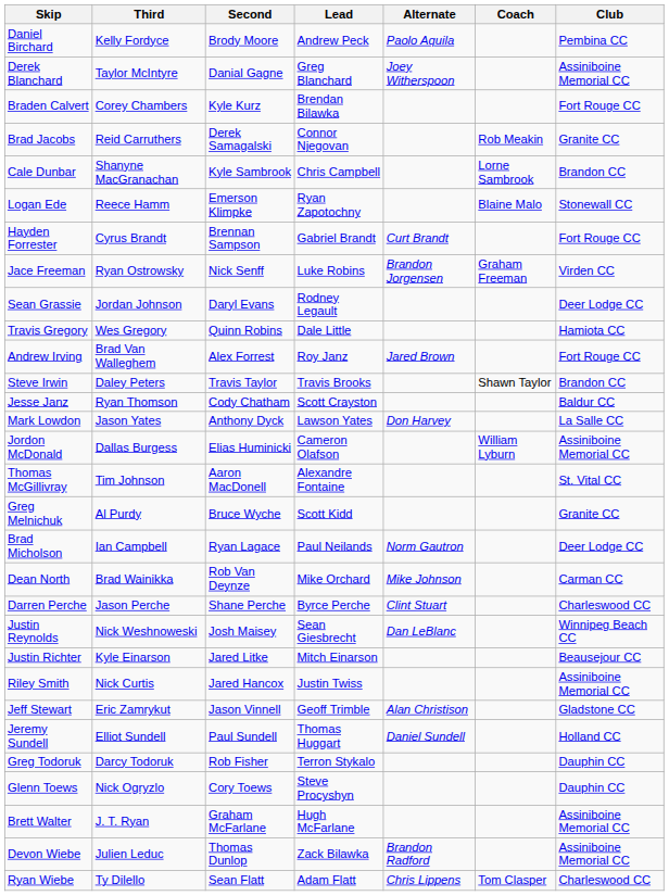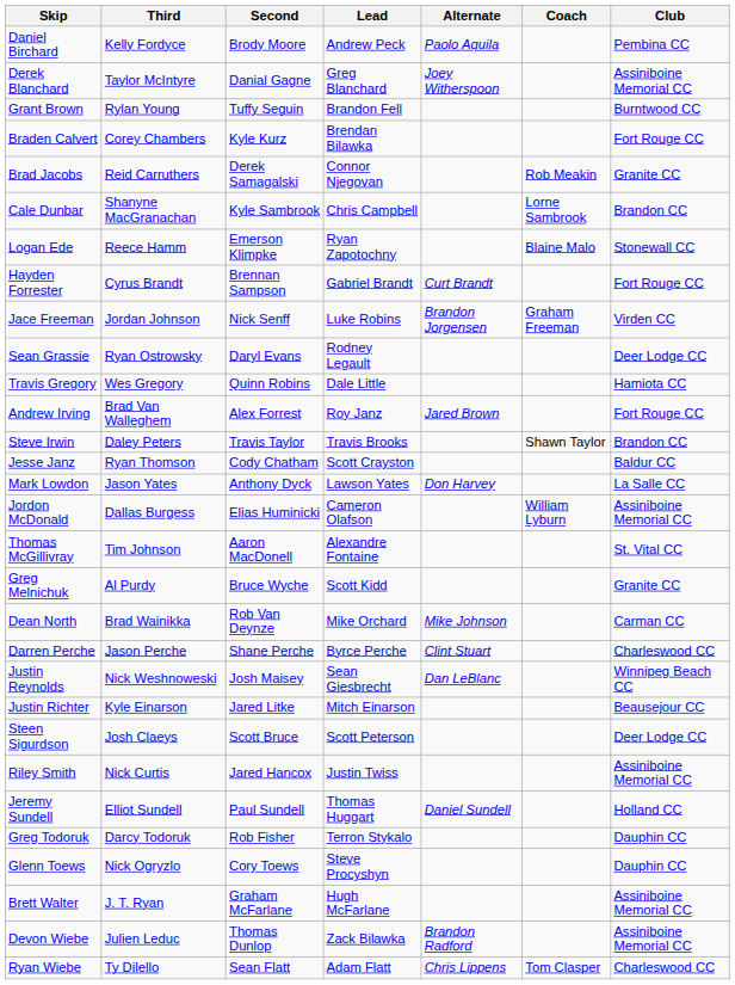 <table class="wikitable">
 <tr>
 <th scope="col">Skip</th>
 <th scope="col">Third</th>
 <th scope="col">Second</th>
 <th scope="col">Lead</th>
 <th scope="col">Alternate</th>
 <th scope="col">Coach</th>
 <th scope="col">Club</th>
 </tr>
 <tr>
 <td><a href='#'>Daniel Birchard</a></td>
 <td><a href='#'>Kelly Fordyce</a></td>
 <td><a href='#'>Brody Moore</a></td>
 <td><a href='#'>Andrew Peck</a></td>
 <td><em><a href='#'>Paolo Aquila</a></em></td>
 <td></td>
 <td><a href='#'>Pembina CC</a></td>
 </tr>
 <tr>
 <td><a href='#'>Derek Blanchard</a></td>
 <td><a href='#'>Taylor McIntyre</a></td>
 <td><a href='#'>Danial Gagne</a></td>
 <td><a href='#'>Greg Blanchard</a></td>
 <td><em><a href='#'>Joey Witherspoon</a></em></td>
 <td></td>
 <td><a href='#'>Assiniboine Memorial CC</a></td>
+</tr>
+<tr>
+<td><a href='#'>Grant Brown</a></td>
+<td><a href='#'>Rylan Young</a></td>
+<td><a href='#'>Tuffy Seguin</a></td>
+<td><a href='#'>Brandon Fell</a></td>
+<td></td>
+<td></td>
+<td><a href='#'>Burntwood CC</a></td>
 </tr>
 <tr>
 <td><a href='#'>Braden Calvert</a></td>
 <td><a href='#'>Corey Chambers</a></td>
 <td><a href='#'>Kyle Kurz</a></td>
 <td><a href='#'>Brendan Bilawka</a></td>
 <td></td>
 <td></td>
 <td><a href='#'>Fort Rouge CC</a></td>
 </tr>
 <tr>
 <td><a href='#'>Brad Jacobs</a></td>
 <td><a href='#'>Reid Carruthers</a></td>
 <td><a href='#'>Derek Samagalski</a></td>
 <td><a href='#'>Connor Njegovan</a></td>
 <td></td>
 <td><a href='#'>Rob Meakin</a></td>
 <td><a href='#'>Granite CC</a></td>
 </tr>
 <tr>
 <td><a href='#'>Cale Dunbar</a></td>
 <td><a href='#'>Shanyne MacGranachan</a></td>
 <td><a href='#'>Kyle Sambrook</a></td>
 <td><a href='#'>Chris Campbell</a></td>
 <td></td>
 <td><a href='#'>Lorne Sambrook</a></td>
 <td><a href='#'>Brandon CC</a></td>
 </tr>
 <tr>
 <td><a href='#'>Logan Ede</a></td>
 <td><a href='#'>Reece Hamm</a></td>
 <td><a href='#'>Emerson Klimpke</a></td>
 <td><a href='#'>Ryan Zapotochny</a></td>
 <td></td>
 <td><a href='#'>Blaine Malo</a></td>
 <td><a href='#'>Stonewall CC</a></td>
 </tr>
 <tr>
 <td><a href='#'>Hayden Forrester</a></td>
 <td><a href='#'>Cyrus Brandt</a></td>
 <td><a href='#'>Brennan Sampson</a></td>
 <td><a href='#'>Gabriel Brandt</a></td>
 <td><em><a href='#'>Curt Brandt</a></em></td>
 <td></td>
 <td><a href='#'>Fort Rouge CC</a></td>
 </tr>
 <tr>
 <td><a href='#'>Jace Freeman</a></td>
-<td><a href='#'>Ryan Ostrowsky</a></td>
+<td><a href='#'>Jordan Johnson</a></td>
 <td><a href='#'>Nick Senff</a></td>
 <td><a href='#'>Luke Robins</a></td>
 <td><em><a href='#'>Brandon Jorgensen</a></em></td>
 <td><a href='#'>Graham Freeman</a></td>
 <td><a href='#'>Virden CC</a></td>
 </tr>
 <tr>
 <td><a href='#'>Sean Grassie</a></td>
-<td><a href='#'>Jordan Johnson</a></td>
+<td><a href='#'>Ryan Ostrowsky</a></td>
 <td><a href='#'>Daryl Evans</a></td>
 <td><a href='#'>Rodney Legault</a></td>
 <td></td>
 <td></td>
 <td><a href='#'>Deer Lodge CC</a></td>
 </tr>
 <tr>
 <td><a href='#'>Travis Gregory</a></td>
 <td><a href='#'>Wes Gregory</a></td>
 <td><a href='#'>Quinn Robins</a></td>
 <td><a href='#'>Dale Little</a></td>
 <td></td>
 <td></td>
 <td><a href='#'>Hamiota CC</a></td>
 </tr>
 <tr>
 <td><a href='#'>Andrew Irving</a></td>
 <td><a href='#'>Brad Van Walleghem</a></td>
 <td><a href='#'>Alex Forrest</a></td>
 <td><a href='#'>Roy Janz</a></td>
 <td><em><a href='#'>Jared Brown</a></em></td>
 <td></td>
 <td><a href='#'>Fort Rouge CC</a></td>
 </tr>
 <tr>
 <td><a href='#'>Steve Irwin</a></td>
 <td><a href='#'>Daley Peters</a></td>
 <td><a href='#'>Travis Taylor</a></td>
 <td><a href='#'>Travis Brooks</a></td>
 <td></td>
 <td>Shawn Taylor</td>
 <td><a href='#'>Brandon CC</a></td>
 </tr>
 <tr>
 <td><a href='#'>Jesse Janz</a></td>
 <td><a href='#'>Ryan Thomson</a></td>
 <td><a href='#'>Cody Chatham</a></td>
 <td><a href='#'>Scott Crayston</a></td>
 <td></td>
 <td></td>
 <td><a href='#'>Baldur CC</a></td>
 </tr>
 <tr>
 <td><a href='#'>Mark Lowdon</a></td>
 <td><a href='#'>Jason Yates</a></td>
 <td><a href='#'>Anthony Dyck</a></td>
 <td><a href='#'>Lawson Yates</a></td>
 <td><em><a href='#'>Don Harvey</a></em></td>
 <td></td>
 <td><a href='#'>La Salle CC</a></td>
 </tr>
 <tr>
 <td><a href='#'>Jordon McDonald</a></td>
 <td><a href='#'>Dallas Burgess</a></td>
 <td><a href='#'>Elias Huminicki</a></td>
 <td><a href='#'>Cameron Olafson</a></td>
 <td></td>
 <td><a href='#'>William Lyburn</a></td>
 <td><a href='#'>Assiniboine Memorial CC</a></td>
 </tr>
 <tr>
 <td><a href='#'>Thomas McGillivray</a></td>
 <td><a href='#'>Tim Johnson</a></td>
 <td><a href='#'>Aaron MacDonell</a></td>
 <td><a href='#'>Alexandre Fontaine</a></td>
 <td></td>
 <td></td>
 <td><a href='#'>St. Vital CC</a></td>
 </tr>
 <tr>
 <td><a href='#'>Greg Melnichuk</a></td>
 <td><a href='#'>Al Purdy</a></td>
 <td><a href='#'>Bruce Wyche</a></td>
 <td><a href='#'>Scott Kidd</a></td>
 <td></td>
 <td></td>
 <td><a href='#'>Granite CC</a></td>
 </tr>
 <tr>
-<td><a href='#'>Brad Micholson</a></td>
-<td><a href='#'>Ian Campbell</a></td>
-<td><a href='#'>Ryan Lagace</a></td>
-<td><a href='#'>Paul Neilands</a></td>
-<td><em><a href='#'>Norm Gautron</a></em></td>
-<td></td>
-<td><a href='#'>Deer Lodge CC</a></td>
-</tr>
-<tr>
 <td><a href='#'>Dean North</a></td>
 <td><a href='#'>Brad Wainikka</a></td>
 <td><a href='#'>Rob Van Deynze</a></td>
 <td><a href='#'>Mike Orchard</a></td>
 <td><em><a href='#'>Mike Johnson</a></em></td>
 <td></td>
 <td><a href='#'>Carman CC</a></td>
 </tr>
 <tr>
 <td><a href='#'>Darren Perche</a></td>
 <td><a href='#'>Jason Perche</a></td>
 <td><a href='#'>Shane Perche</a></td>
 <td><a href='#'>Byrce Perche</a></td>
 <td><em><a href='#'>Clint Stuart</a></em></td>
 <td></td>
 <td><a href='#'>Charleswood CC</a></td>
 </tr>
 <tr>
 <td><a href='#'>Justin Reynolds</a></td>
 <td><a href='#'>Nick Weshnoweski</a></td>
 <td><a href='#'>Josh Maisey</a></td>
 <td><a href='#'>Sean Giesbrecht</a></td>
 <td><em><a href='#'>Dan LeBlanc</a></em></td>
 <td></td>
 <td><a href='#'>Winnipeg Beach CC</a></td>
 </tr>
 <tr>
 <td><a href='#'>Justin Richter</a></td>
 <td><a href='#'>Kyle Einarson</a></td>
 <td><a href='#'>Jared Litke</a></td>
 <td><a href='#'>Mitch Einarson</a></td>
 <td></td>
 <td></td>
 <td><a href='#'>Beausejour CC</a></td>
 </tr>
 <tr>
+<td><a href='#'>Steen Sigurdson</a></td>
+<td><a href='#'>Josh Claeys</a></td>
+<td><a href='#'>Scott Bruce</a></td>
+<td><a href='#'>Scott Peterson</a></td>
+<td></td>
+<td></td>
+<td><a href='#'>Deer Lodge CC</a></td>
+</tr>
+<tr>
 <td><a href='#'>Riley Smith</a></td>
 <td><a href='#'>Nick Curtis</a></td>
 <td><a href='#'>Jared Hancox</a></td>
 <td><a href='#'>Justin Twiss</a></td>
 <td></td>
 <td></td>
 <td><a href='#'>Assiniboine Memorial CC</a></td>
-</tr>
-<tr>
-<td><a href='#'>Jeff Stewart</a></td>
-<td><a href='#'>Eric Zamrykut</a></td>
-<td><a href='#'>Jason Vinnell</a></td>
-<td><a href='#'>Geoff Trimble</a></td>
-<td><em><a href='#'>Alan Christison</a></em></td>
-<td></td>
-<td><a href='#'>Gladstone CC</a></td>
 </tr>
 <tr>
 <td><a href='#'>Jeremy Sundell</a></td>
 <td><a href='#'>Elliot Sundell</a></td>
 <td><a href='#'>Paul Sundell</a></td>
 <td><a href='#'>Thomas Huggart</a></td>
 <td><em><a href='#'>Daniel Sundell</a></em></td>
 <td></td>
 <td><a href='#'>Holland CC</a></td>
 </tr>
 <tr>
 <td><a href='#'>Greg Todoruk</a></td>
 <td><a href='#'>Darcy Todoruk</a></td>
 <td><a href='#'>Rob Fisher</a></td>
 <td><a href='#'>Terron Stykalo</a></td>
 <td></td>
 <td></td>
 <td><a href='#'>Dauphin CC</a></td>
 </tr>
 <tr>
 <td><a href='#'>Glenn Toews</a></td>
 <td><a href='#'>Nick Ogryzlo</a></td>
 <td><a href='#'>Cory Toews</a></td>
 <td><a href='#'>Steve Procyshyn</a></td>
 <td></td>
 <td></td>
 <td><a href='#'>Dauphin CC</a></td>
 </tr>
 <tr>
 <td><a href='#'>Brett Walter</a></td>
 <td><a href='#'>J. T. Ryan</a></td>
 <td><a href='#'>Graham McFarlane</a></td>
 <td><a href='#'>Hugh McFarlane</a></td>
 <td></td>
 <td></td>
 <td><a href='#'>Assiniboine Memorial CC</a></td>
 </tr>
 <tr>
 <td><a href='#'>Devon Wiebe</a></td>
 <td><a href='#'>Julien Leduc</a></td>
 <td><a href='#'>Thomas Dunlop</a></td>
 <td><a href='#'>Zack Bilawka</a></td>
 <td><em><a href='#'>Brandon Radford</a></em></td>
 <td></td>
 <td><a href='#'>Assiniboine Memorial CC</a></td>
 </tr>
 <tr>
 <td><a href='#'>Ryan Wiebe</a></td>
 <td><a href='#'>Ty Dilello</a></td>
 <td><a href='#'>Sean Flatt</a></td>
 <td><a href='#'>Adam Flatt</a></td>
 <td><em><a href='#'>Chris Lippens</a></em></td>
 <td><a href='#'>Tom Clasper</a></td>
 <td><a href='#'>Charleswood CC</a></td>
 </tr>
 </table>
